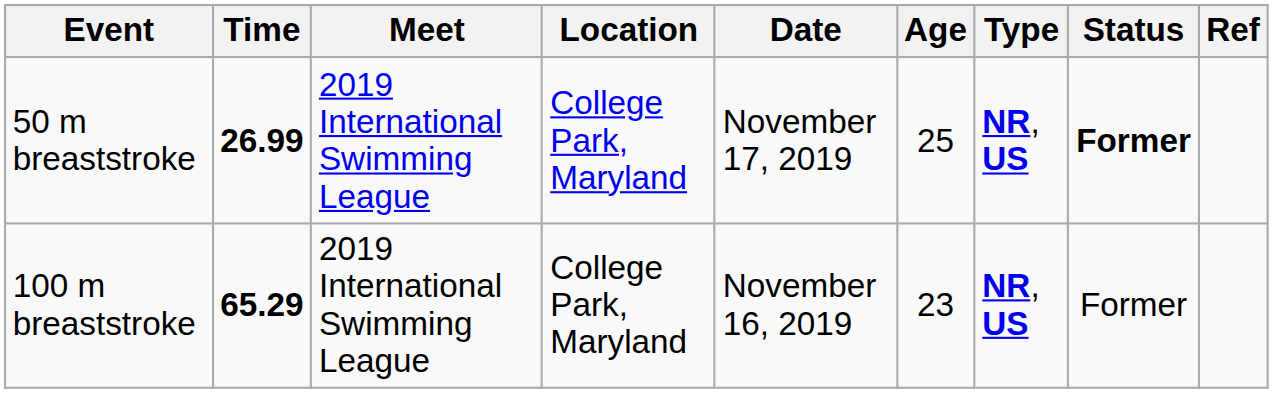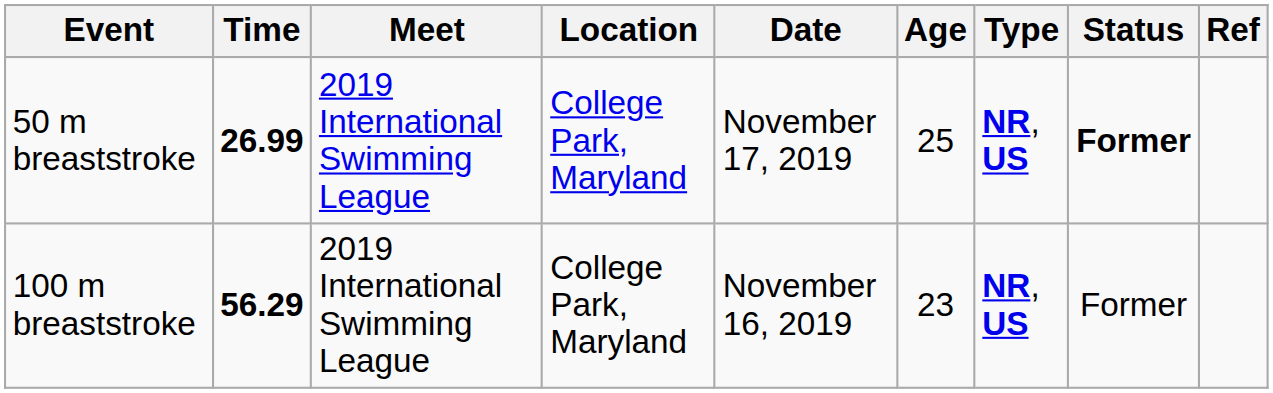 <table class="wikitable">
 <tr>
 <th>Event</th>
 <th>Time</th>
 <th>Meet</th>
 <th>Location</th>
 <th>Date</th>
 <th>Age</th>
 <th>Type</th>
 <th>Status</th>
 <th>Ref</th>
 </tr>
 <tr>
 <td>50 m breaststroke</td>
 <td style="text-align:center;"><strong>26.99</strong></td>
 <td><a href='#'>2019 International Swimming League</a></td>
 <td><a href='#'>College Park, Maryland</a></td>
 <td>November 17, 2019</td>
 <td style="text-align:center;">25</td>
 <td><strong><a href='#'>NR</a></strong>, <strong><a href='#'>US</a></strong></td>
 <td style="text-align:center;"><strong>Former</strong></td>
 <td style="text-align:center;"></td>
 </tr>
 <tr>
 <td>100 m breaststroke</td>
-<td style="text-align:center;"><strong>65.29</strong></td>
+<td style="text-align:center;"><strong>56.29</strong></td>
 <td>2019 International Swimming League</td>
 <td>College Park, Maryland</td>
 <td>November 16, 2019</td>
 <td style="text-align:center;">23</td>
 <td><strong><a href='#'>NR</a></strong>, <strong><a href='#'>US</a></strong></td>
 <td style="text-align:center;">Former</td>
 <td style="text-align:center;"></td>
 </tr>
 </table>
